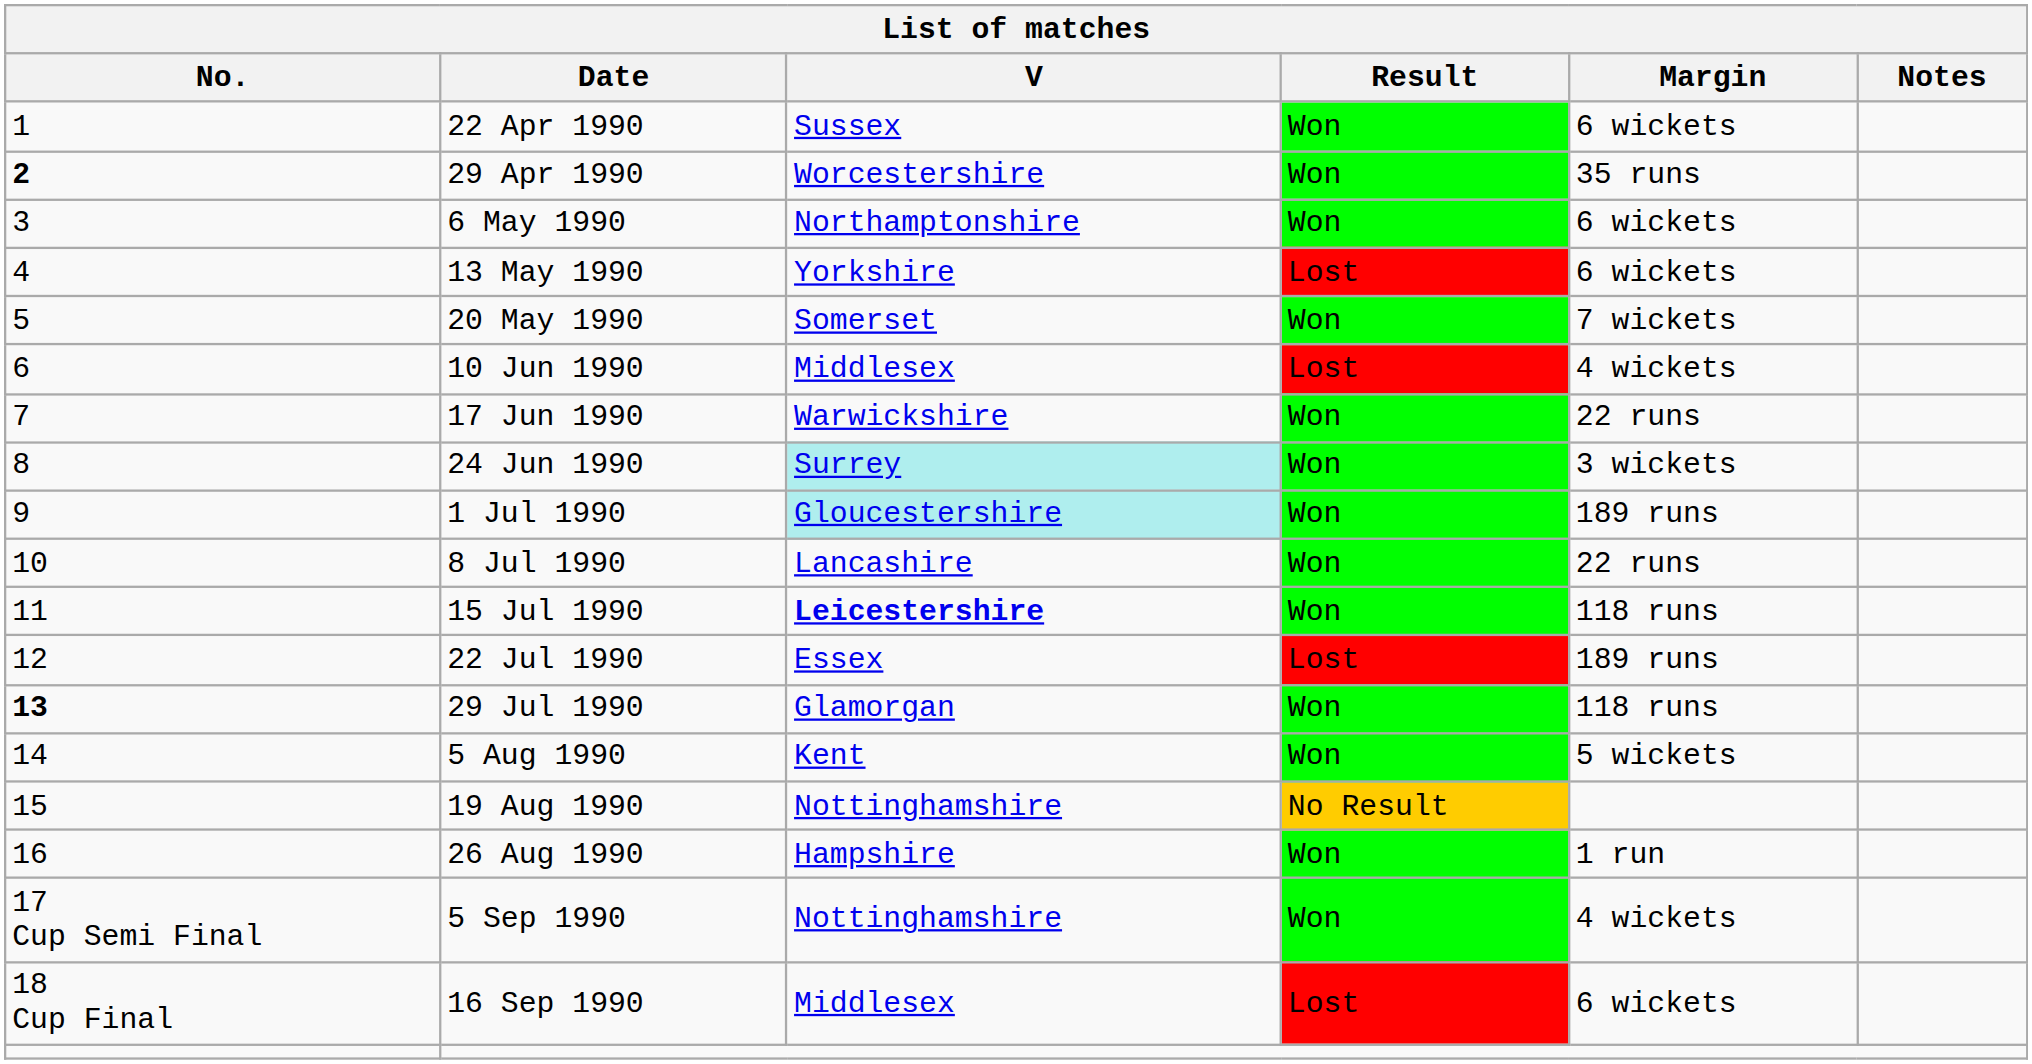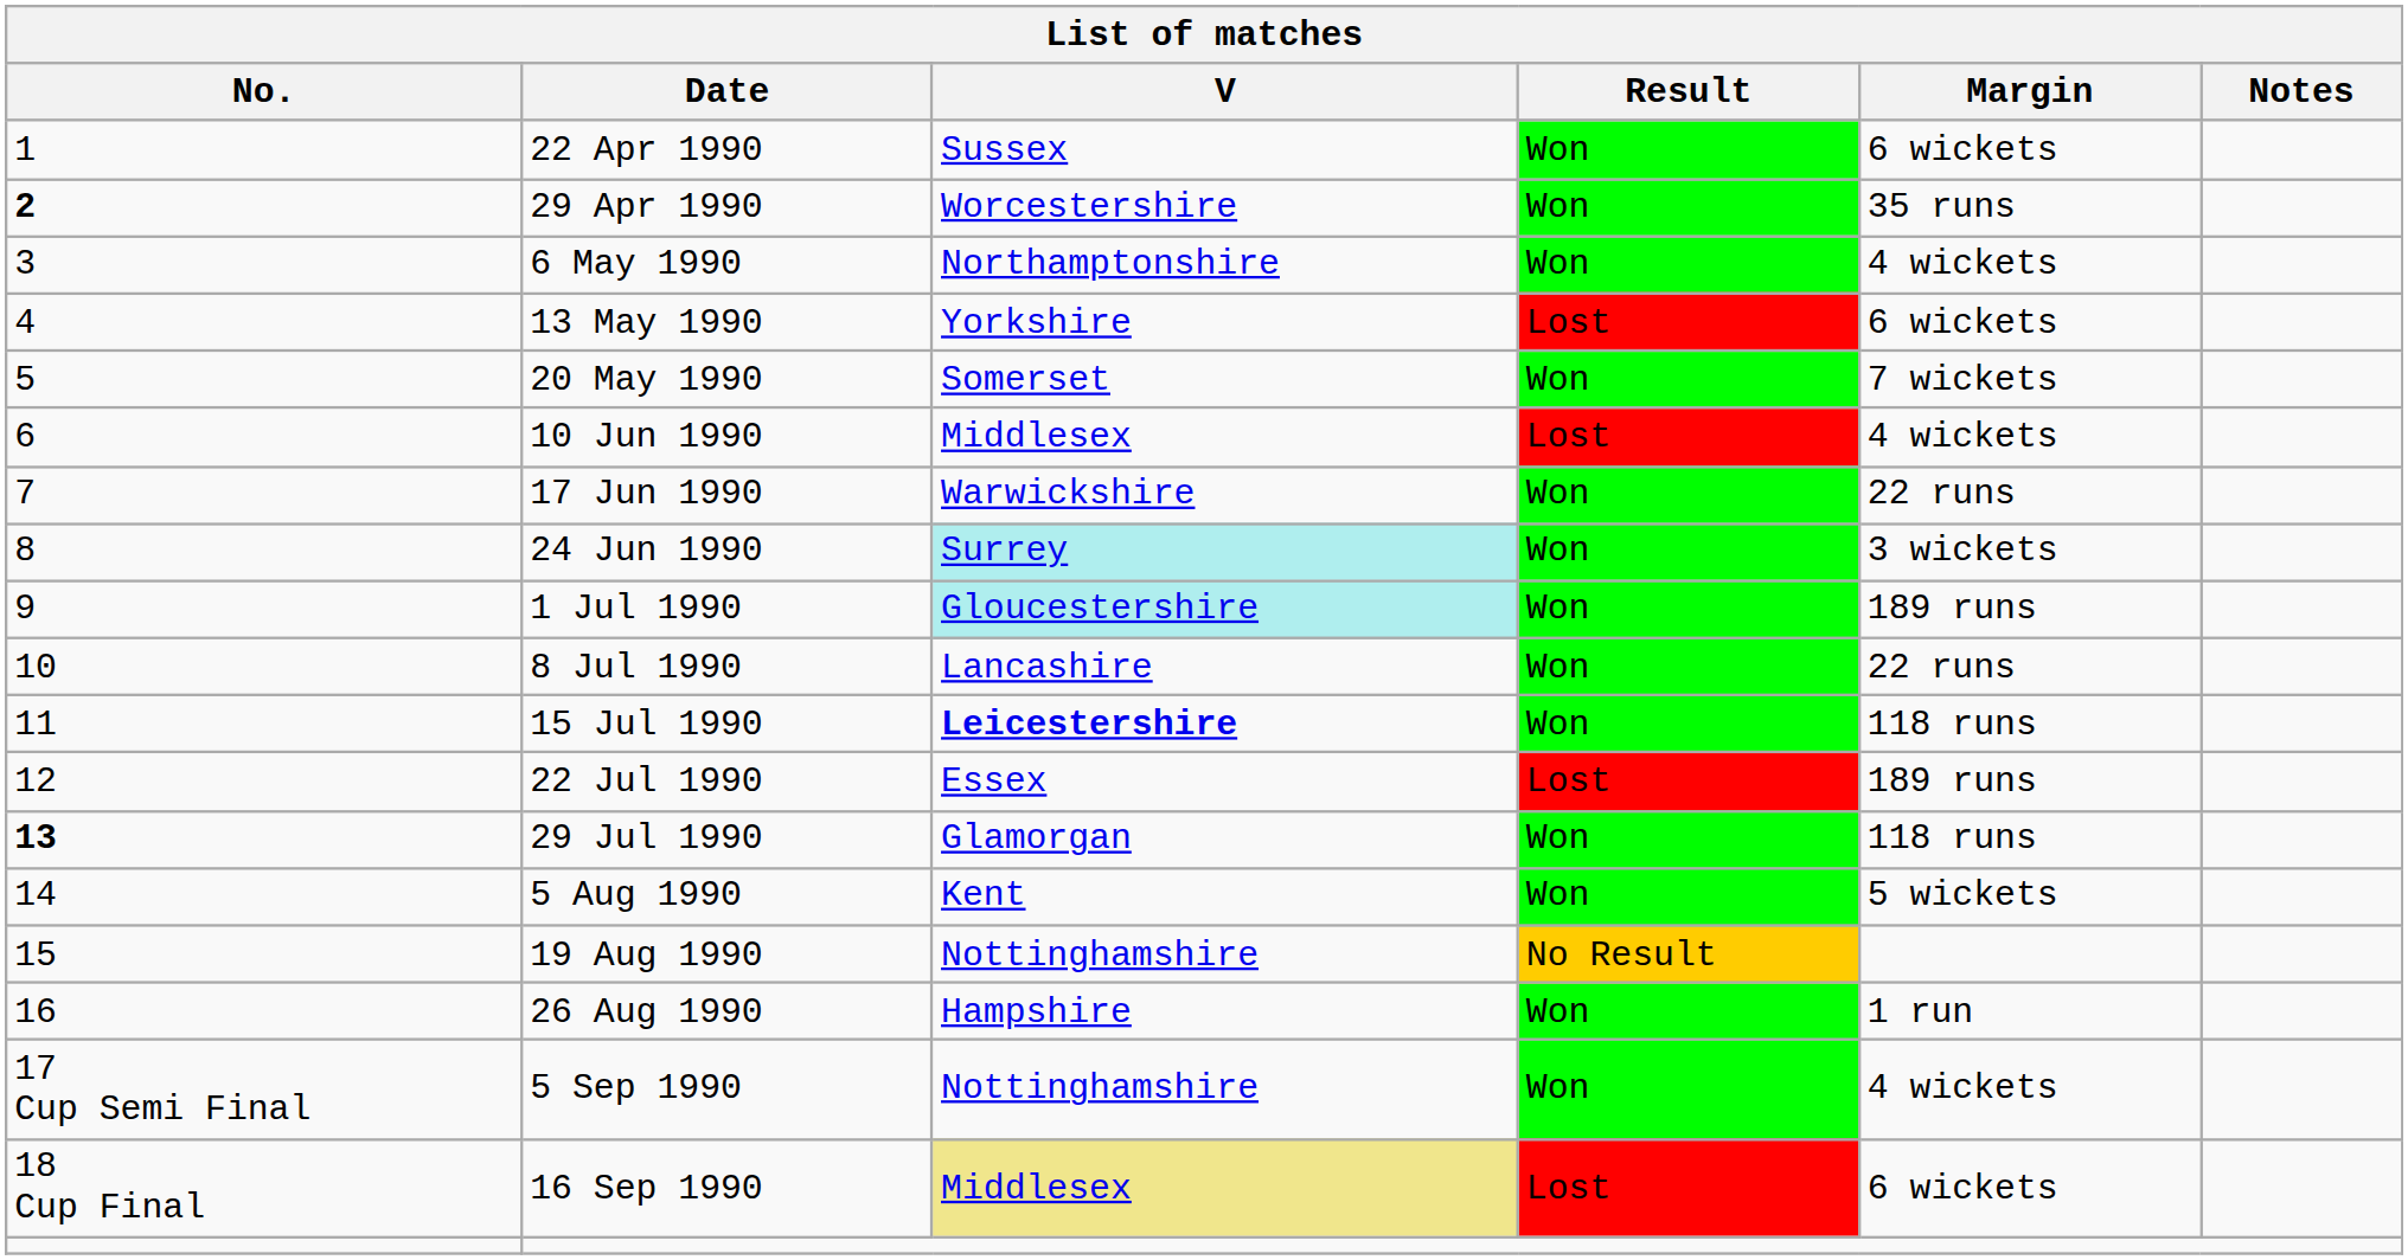 <table class="wikitable" width="100%">
 <tr>
 <th bgcolor="#efefef" colspan=6>List of matches</th>
 </tr>
 <tr bgcolor="#efefef">
 <th>No.</th>
 <th>Date</th>
 <th>V</th>
 <th>Result</th>
 <th>Margin</th>
 <th>Notes</th>
 </tr>
 <tr>
 <td>1</td>
 <td>22 Apr 1990</td>
 <td><a href='#'>Sussex</a>  <br> </td>
 <td bgcolor="#00FF00">Won</td>
 <td>6 wickets</td>
 <td></td>
 </tr>
 <tr>
 <td><strong>2</strong></td>
 <td>29 Apr 1990</td>
 <td><a href='#'>Worcestershire</a><br> </td>
 <td bgcolor="#00FF00">Won</td>
 <td>35 runs</td>
 <td></td>
 </tr>
 <tr>
 <td>3</td>
 <td>6 May 1990</td>
 <td><a href='#'>Northamptonshire</a> <br> </td>
 <td bgcolor="#00FF00">Won</td>
-<td>6 wickets</td>
+<td>4 wickets</td>
 <td></td>
 </tr>
 <tr>
 <td>4</td>
 <td>13 May 1990</td>
 <td><a href='#'>Yorkshire</a><br> </td>
 <td bgcolor="#FF0000">Lost</td>
 <td>6 wickets</td>
 <td></td>
 </tr>
 <tr>
 <td>5</td>
 <td>20 May 1990</td>
 <td><a href='#'>Somerset</a><br></td>
 <td bgcolor="#00FF00">Won</td>
 <td>7 wickets</td>
 <td></td>
 </tr>
 <tr>
 <td>6</td>
 <td>10 Jun 1990</td>
 <td><a href='#'>Middlesex</a>   <br></td>
 <td bgcolor="#FF0000">Lost</td>
 <td>4 wickets</td>
 <td></td>
 </tr>
 <tr>
 <td>7</td>
 <td>17 Jun 1990</td>
 <td><a href='#'>Warwickshire</a> <br> </td>
 <td bgcolor="#00FF00">Won</td>
 <td>22 runs</td>
 <td></td>
 </tr>
 <tr>
 <td>8</td>
 <td>24 Jun 1990</td>
 <td style="background: paleturquoise;"><a href='#'>Surrey</a><br> </td>
 <td bgcolor="#00FF00">Won</td>
 <td>3 wickets</td>
 <td></td>
 </tr>
 <tr>
 <td>9</td>
 <td>1 Jul 1990</td>
 <td style="background: paleturquoise;"><a href='#'>Gloucestershire</a> <br> </td>
 <td bgcolor="#00FF00">Won</td>
 <td>189 runs</td>
 <td></td>
 </tr>
 <tr>
 <td>10</td>
 <td>8 Jul 1990</td>
 <td><a href='#'>Lancashire</a> <br> </td>
 <td bgcolor="#00FF00">Won</td>
 <td>22 runs</td>
 <td></td>
 </tr>
 <tr>
 <td>11</td>
 <td>15 Jul 1990</td>
 <td><strong><a href='#'>Leicestershire</a><br></strong></td>
 <td bgcolor="#00FF00">Won</td>
 <td>118 runs</td>
 <td></td>
 </tr>
 <tr>
 <td>12</td>
 <td>22 Jul 1990</td>
 <td><a href='#'>Essex</a>  <br> </td>
 <td bgcolor="#FF0000">Lost</td>
 <td>189 runs</td>
 <td></td>
 </tr>
 <tr>
 <td><strong>13</strong></td>
 <td>29 Jul 1990</td>
 <td><a href='#'>Glamorgan</a> <br> </td>
 <td bgcolor="#00FF00">Won</td>
 <td>118 runs</td>
 <td></td>
 </tr>
 <tr>
 <td>14</td>
 <td>5 Aug 1990</td>
 <td><a href='#'>Kent</a> <br></td>
 <td bgcolor="#00FF00">Won</td>
 <td>5 wickets</td>
 <td></td>
 </tr>
 <tr>
 <td>15</td>
 <td>19 Aug 1990</td>
 <td><a href='#'>Nottinghamshire</a> <br> </td>
 <td bgcolor="#FFCC00">No Result</td>
 <td></td>
 <td></td>
 </tr>
 <tr>
 <td>16</td>
 <td>26 Aug 1990</td>
 <td><a href='#'>Hampshire</a><br> </td>
 <td bgcolor="#00FF00">Won</td>
 <td>1 run</td>
 <td></td>
 </tr>
 <tr>
 <td>17<br>Cup Semi Final</td>
 <td>5 Sep 1990</td>
 <td><a href='#'>Nottinghamshire</a> <br> </td>
 <td bgcolor="#00FF00">Won</td>
 <td>4 wickets</td>
 <td></td>
 </tr>
 <tr>
 <td>18<br>Cup Final</td>
 <td>16 Sep 1990</td>
-<td><a href='#'>Middlesex</a> <br></td>
+<td style="background: khaki;"><a href='#'>Middlesex</a> <br></td>
 <td bgcolor="#FF0000">Lost</td>
 <td>6 wickets</td>
 <td></td>
 </tr>
 <tr>
 <td></td>
 </tr>
 </table>
